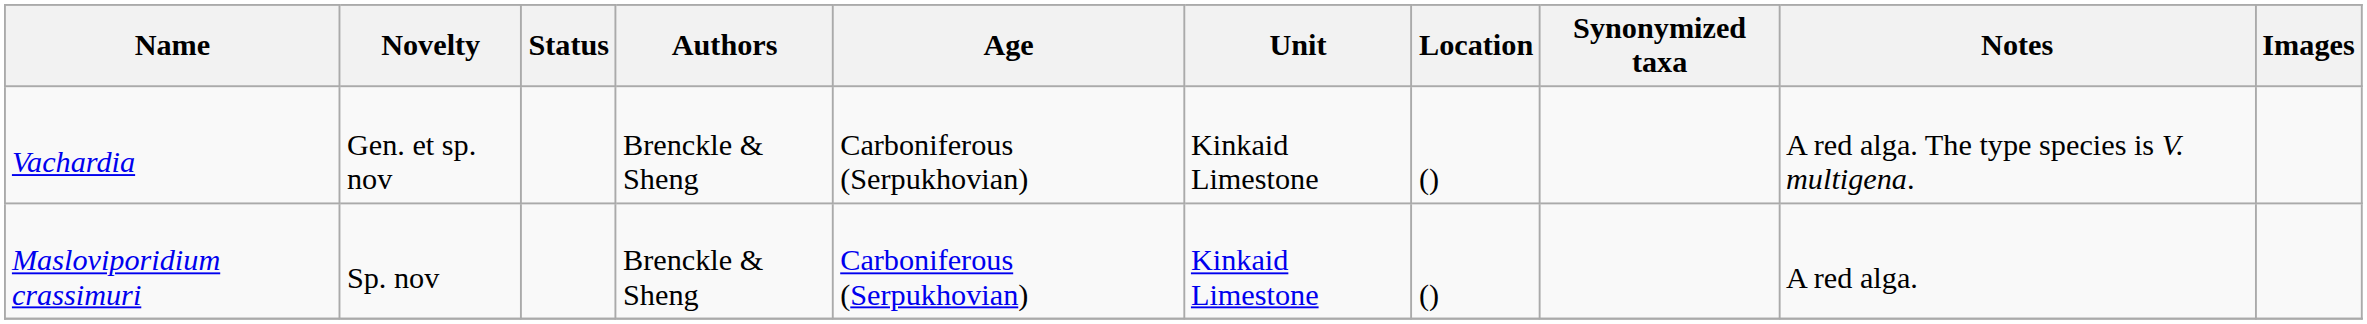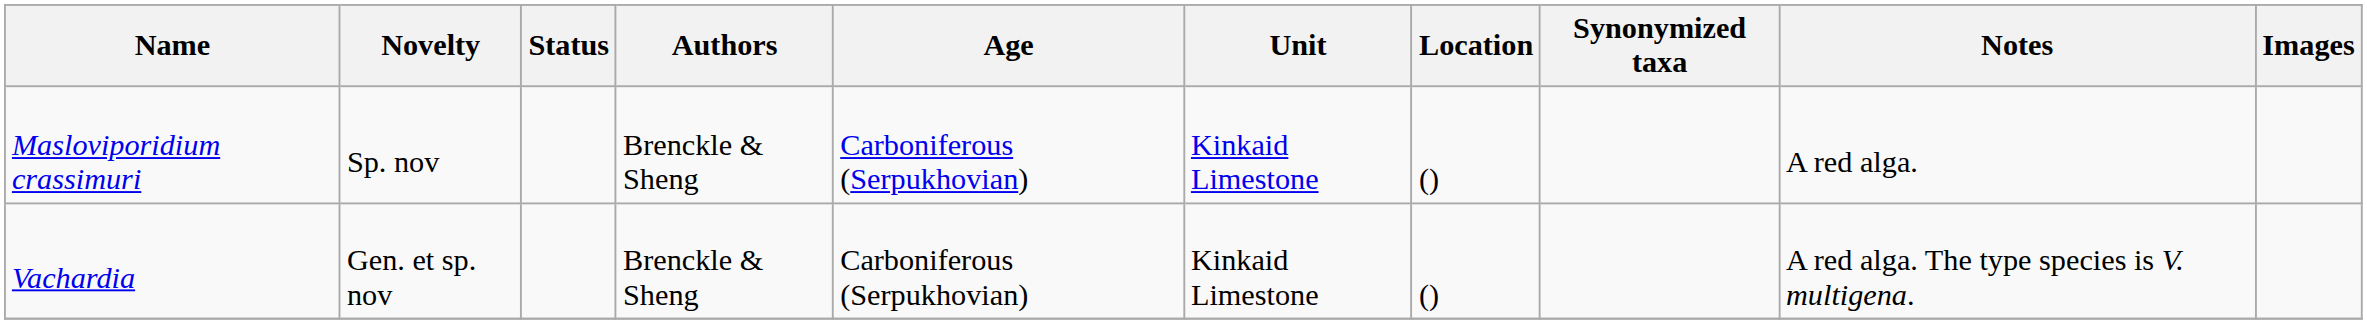 <table class="wikitable sortable" align="center">
 <tr>
 <th>Name</th>
 <th>Novelty</th>
 <th>Status</th>
 <th>Authors</th>
 <th>Age</th>
 <th>Unit</th>
 <th>Location</th>
 <th>Synonymized taxa</th>
 <th>Notes</th>
 <th>Images</th>
 </tr>
 <tr>
+<td><br><em><a href='#'>Masloviporidium crassimuri</a></em></td>
+<td><br>Sp. nov</td>
+<td></td>
+<td><br>Brenckle & Sheng</td>
+<td><br><a href='#'>Carboniferous</a> (<a href='#'>Serpukhovian</a>)</td>
+<td><br><a href='#'>Kinkaid Limestone</a></td>
+<td><br><br>()</td>
+<td></td>
+<td><br>A red alga.</td>
+<td></td>
+</tr>
+<tr>
 <td><br><em><a href='#'>Vachardia</a></em></td>
 <td><br>Gen. et sp. nov</td>
 <td></td>
 <td><br>Brenckle & Sheng</td>
 <td><br>Carboniferous (Serpukhovian)</td>
 <td><br>Kinkaid Limestone</td>
 <td><br><br>()</td>
 <td></td>
 <td><br>A red alga. The type species is <em>V. multigena</em>.</td>
 <td></td>
 </tr>
 <tr>
-<td><br><em><a href='#'>Masloviporidium crassimuri</a></em></td>
-<td><br>Sp. nov</td>
-<td></td>
-<td><br>Brenckle & Sheng</td>
-<td><br><a href='#'>Carboniferous</a> (<a href='#'>Serpukhovian</a>)</td>
-<td><br><a href='#'>Kinkaid Limestone</a></td>
-<td><br><br>()</td>
-<td></td>
-<td><br>A red alga.</td>
-<td></td>
-</tr>
-<tr>
 </tr>
 </table>
